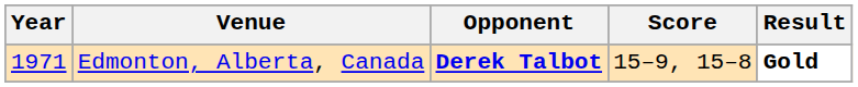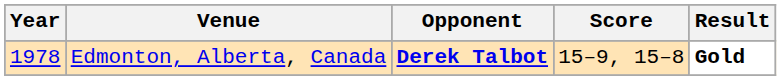 <table class="sortable wikitable" style="font-size: 90%;">
 <tr>
 <th>Year</th>
 <th>Venue</th>
 <th>Opponent</th>
 <th>Score</th>
 <th>Result</th>
 </tr>
 <tr style="background:#FFE4B5">
-<td align="center"><a href='#'>1971</a></td>
+<td align="center"><a href='#'>1978</a></td>
 <td align="left"><a href='#'>Edmonton, Alberta</a>, <a href='#'>Canada</a></td>
 <td align="left"><strong> <a href='#'>Derek Talbot</a></strong></td>
 <td align="left">15–9, 15–8</td>
 <td style="text-align:left; background:white"> <strong>Gold</strong></td>
 </tr>
 </table>
